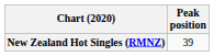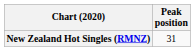 <table class="wikitable plainrowheaders" style="text-align:center">
 <tr>
 <th scope="col">Chart (2020)</th>
 <th scope="col">Peak<br>position</th>
 </tr>
 <tr>
 <th scope="row">New Zealand Hot Singles (<a href='#'>RMNZ</a>)</th>
-<td>39</td>
+<td>31</td>
 </tr>
 </table>
